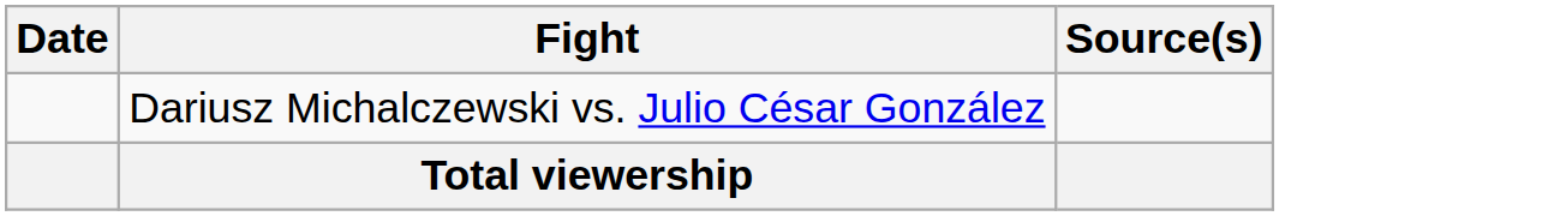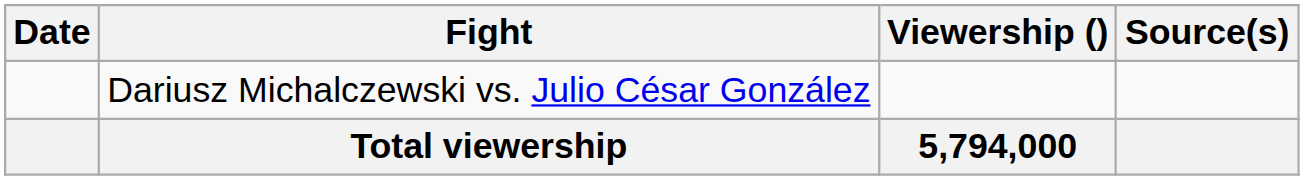 <table class="wikitable sortable">
 <tr>
 <th>Date</th>
 <th>Fight</th>
+<th>Viewership ()</th>
 <th>Source(s)</th>
 </tr>
 <tr>
 <td></td>
 <td>Dariusz Michalczewski vs. <a href='#'>Julio César González</a></td>
 <td></td>
+<td></td>
 </tr>
 <tr>
 <th></th>
 <th>Total viewership</th>
+<th>5,794,000</th>
 <th></th>
 </tr>
 </table>
